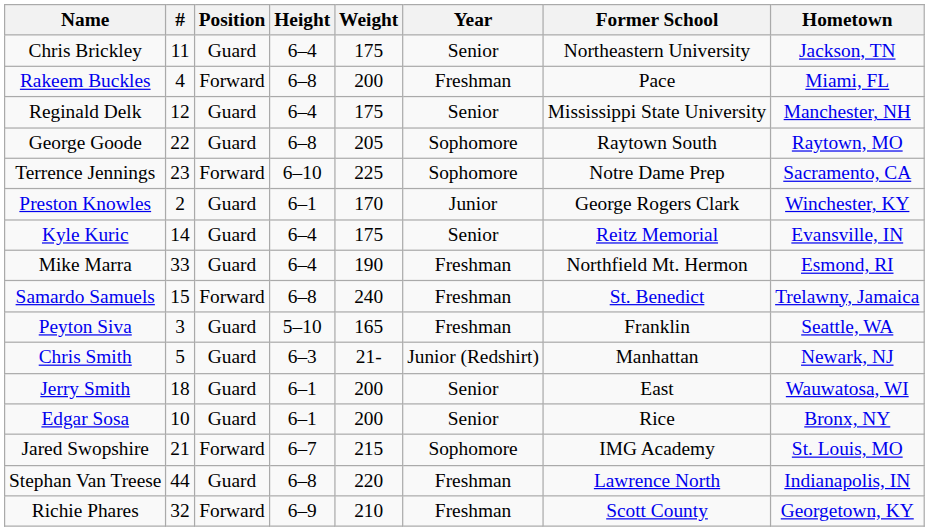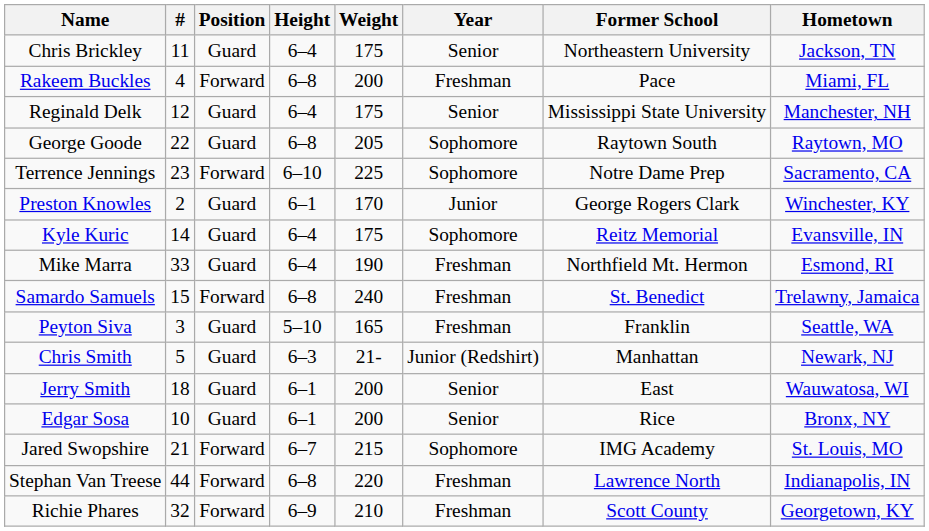 <table class="wikitable" style="text-align: center;">
 <tr>
 <th>Name</th>
 <th>#</th>
 <th>Position</th>
 <th>Height</th>
 <th>Weight</th>
 <th>Year</th>
 <th>Former School</th>
 <th>Hometown</th>
 </tr>
 <tr>
 <td>Chris Brickley</td>
 <td>11</td>
 <td>Guard</td>
 <td>6–4</td>
 <td>175</td>
 <td>Senior</td>
 <td>Northeastern University</td>
 <td><a href='#'>Jackson, TN</a></td>
 </tr>
 <tr>
 <td><a href='#'>Rakeem Buckles</a></td>
 <td>4</td>
 <td>Forward</td>
 <td>6–8</td>
 <td>200</td>
 <td>Freshman</td>
 <td>Pace</td>
 <td><a href='#'>Miami, FL</a></td>
 </tr>
 <tr>
 <td>Reginald Delk</td>
 <td>12</td>
 <td>Guard</td>
 <td>6–4</td>
 <td>175</td>
 <td>Senior</td>
 <td>Mississippi State University</td>
 <td><a href='#'>Manchester, NH</a></td>
 </tr>
 <tr>
 <td>George Goode</td>
 <td>22</td>
 <td>Guard</td>
 <td>6–8</td>
 <td>205</td>
 <td>Sophomore</td>
 <td>Raytown South</td>
 <td><a href='#'>Raytown, MO</a></td>
 </tr>
 <tr>
 <td>Terrence Jennings</td>
 <td>23</td>
 <td>Forward</td>
 <td>6–10</td>
 <td>225</td>
 <td>Sophomore</td>
 <td>Notre Dame Prep</td>
 <td><a href='#'>Sacramento, CA</a></td>
 </tr>
 <tr>
 <td><a href='#'>Preston Knowles</a></td>
 <td>2</td>
 <td>Guard</td>
 <td>6–1</td>
 <td>170</td>
 <td>Junior</td>
 <td>George Rogers Clark</td>
 <td><a href='#'>Winchester, KY</a></td>
 </tr>
 <tr>
 <td><a href='#'>Kyle Kuric</a></td>
 <td>14</td>
 <td>Guard</td>
 <td>6–4</td>
 <td>175</td>
-<td>Senior</td>
+<td>Sophomore</td>
 <td><a href='#'>Reitz Memorial</a></td>
 <td><a href='#'>Evansville, IN</a></td>
 </tr>
 <tr>
 <td>Mike Marra</td>
 <td>33</td>
 <td>Guard</td>
 <td>6–4</td>
 <td>190</td>
 <td>Freshman</td>
 <td>Northfield Mt. Hermon</td>
 <td><a href='#'>Esmond, RI</a></td>
 </tr>
 <tr>
 <td><a href='#'>Samardo Samuels</a></td>
 <td>15</td>
 <td>Forward</td>
 <td>6–8</td>
 <td>240</td>
 <td>Freshman</td>
 <td><a href='#'>St. Benedict</a></td>
 <td><a href='#'>Trelawny, Jamaica</a></td>
 </tr>
 <tr>
 <td><a href='#'>Peyton Siva</a></td>
 <td>3</td>
 <td>Guard</td>
 <td>5–10</td>
 <td>165</td>
 <td>Freshman</td>
 <td>Franklin</td>
 <td><a href='#'>Seattle, WA</a></td>
 </tr>
 <tr>
 <td><a href='#'>Chris Smith</a></td>
 <td>5</td>
 <td>Guard</td>
 <td>6–3</td>
 <td>21-</td>
 <td>Junior (Redshirt)</td>
 <td>Manhattan</td>
 <td><a href='#'>Newark, NJ</a></td>
 </tr>
 <tr>
 <td><a href='#'>Jerry Smith</a></td>
 <td>18</td>
 <td>Guard</td>
 <td>6–1</td>
 <td>200</td>
 <td>Senior</td>
 <td>East</td>
 <td><a href='#'>Wauwatosa, WI</a></td>
 </tr>
 <tr>
 <td><a href='#'>Edgar Sosa</a></td>
 <td>10</td>
 <td>Guard</td>
 <td>6–1</td>
 <td>200</td>
 <td>Senior</td>
 <td>Rice</td>
 <td><a href='#'>Bronx, NY</a></td>
 </tr>
 <tr>
 <td>Jared Swopshire</td>
 <td>21</td>
 <td>Forward</td>
 <td>6–7</td>
 <td>215</td>
 <td>Sophomore</td>
 <td>IMG Academy</td>
 <td><a href='#'>St. Louis, MO</a></td>
 </tr>
 <tr>
 <td>Stephan Van Treese</td>
 <td>44</td>
-<td>Guard</td>
+<td>Forward</td>
 <td>6–8</td>
 <td>220</td>
 <td>Freshman</td>
 <td><a href='#'>Lawrence North</a></td>
 <td><a href='#'>Indianapolis, IN</a></td>
 </tr>
 <tr>
 <td>Richie Phares</td>
 <td>32</td>
 <td>Forward</td>
 <td>6–9</td>
 <td>210</td>
 <td>Freshman</td>
 <td><a href='#'>Scott County</a></td>
 <td><a href='#'>Georgetown, KY</a></td>
 </tr>
 </table>
